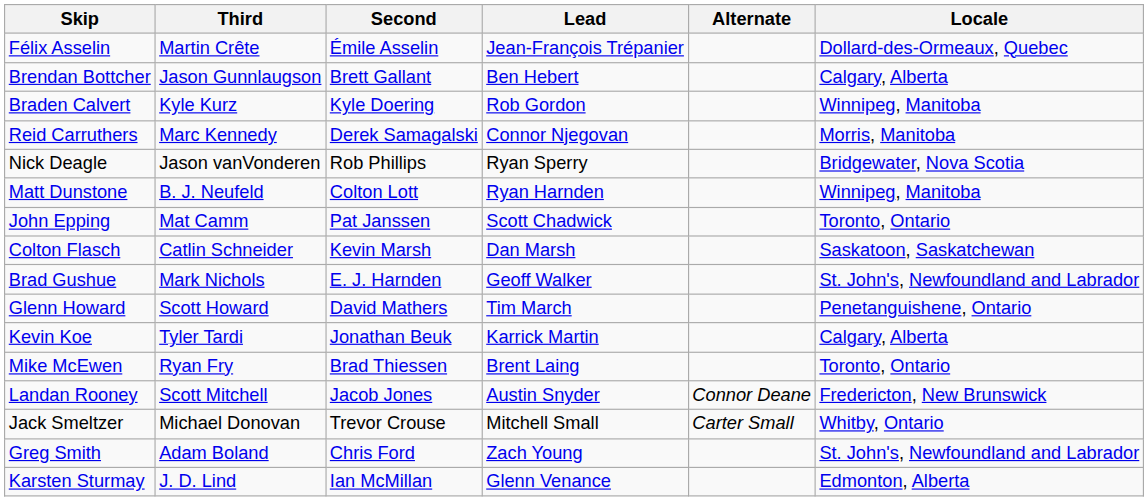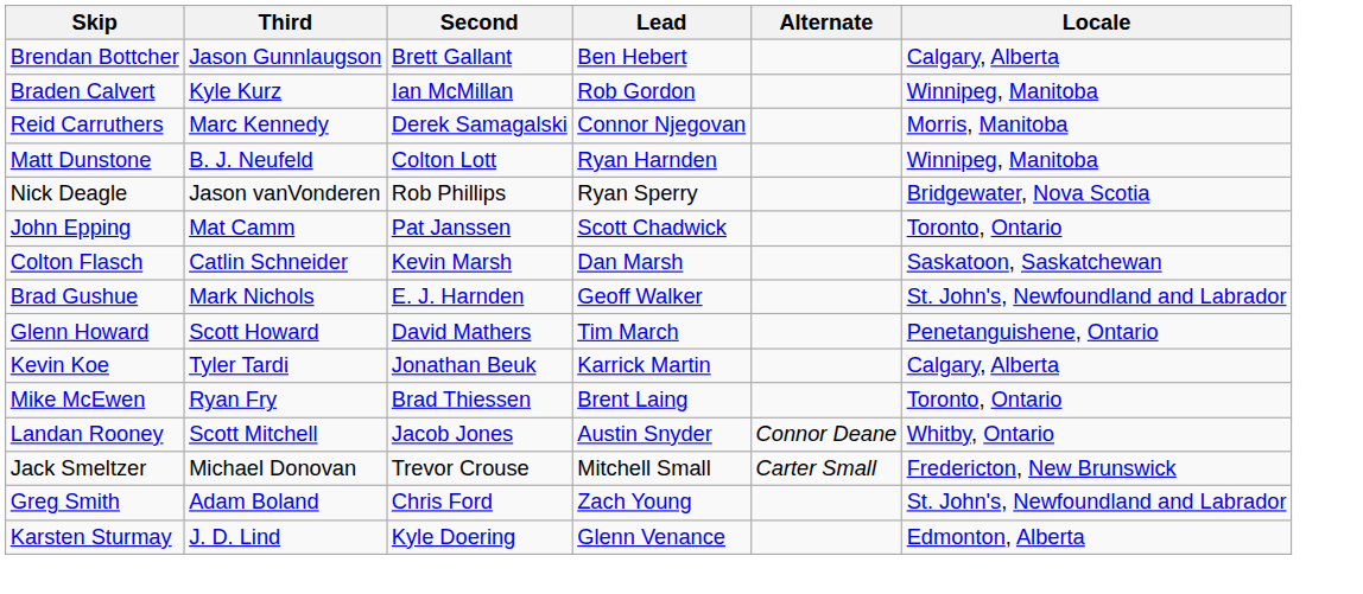 <table class="wikitable">
 <tr>
 <th scope="col">Skip</th>
 <th scope="col">Third</th>
 <th scope="col">Second</th>
 <th scope="col">Lead</th>
 <th scope="col">Alternate</th>
 <th scope="col">Locale</th>
-</tr>
-<tr>
-<td><a href='#'>Félix Asselin</a></td>
-<td><a href='#'>Martin Crête</a></td>
-<td><a href='#'>Émile Asselin</a></td>
-<td><a href='#'>Jean-François Trépanier</a></td>
-<td></td>
-<td> <a href='#'>Dollard-des-Ormeaux</a>, <a href='#'>Quebec</a></td>
 </tr>
 <tr>
 <td><a href='#'>Brendan Bottcher</a></td>
 <td><a href='#'>Jason Gunnlaugson</a></td>
 <td><a href='#'>Brett Gallant</a></td>
 <td><a href='#'>Ben Hebert</a></td>
 <td></td>
 <td> <a href='#'>Calgary</a>, <a href='#'>Alberta</a></td>
 </tr>
 <tr>
 <td><a href='#'>Braden Calvert</a></td>
 <td><a href='#'>Kyle Kurz</a></td>
-<td><a href='#'>Kyle Doering</a></td>
+<td><a href='#'>Ian McMillan</a></td>
 <td><a href='#'>Rob Gordon</a></td>
 <td></td>
 <td> <a href='#'>Winnipeg</a>, <a href='#'>Manitoba</a></td>
 </tr>
 <tr>
 <td><a href='#'>Reid Carruthers</a></td>
 <td><a href='#'>Marc Kennedy</a></td>
 <td><a href='#'>Derek Samagalski</a></td>
 <td><a href='#'>Connor Njegovan</a></td>
 <td></td>
 <td> <a href='#'>Morris</a>, <a href='#'>Manitoba</a></td>
 </tr>
 <tr>
+<td><a href='#'>Matt Dunstone</a></td>
+<td><a href='#'>B. J. Neufeld</a></td>
+<td><a href='#'>Colton Lott</a></td>
+<td><a href='#'>Ryan Harnden</a></td>
+<td></td>
+<td> <a href='#'>Winnipeg</a>, <a href='#'>Manitoba</a></td>
+</tr>
+<tr>
 <td>Nick Deagle</td>
 <td>Jason vanVonderen</td>
 <td>Rob Phillips</td>
 <td>Ryan Sperry</td>
 <td></td>
 <td> <a href='#'>Bridgewater</a>, <a href='#'>Nova Scotia</a></td>
-</tr>
-<tr>
-<td><a href='#'>Matt Dunstone</a></td>
-<td><a href='#'>B. J. Neufeld</a></td>
-<td><a href='#'>Colton Lott</a></td>
-<td><a href='#'>Ryan Harnden</a></td>
-<td></td>
-<td> <a href='#'>Winnipeg</a>, <a href='#'>Manitoba</a></td>
 </tr>
 <tr>
 <td><a href='#'>John Epping</a></td>
 <td><a href='#'>Mat Camm</a></td>
 <td><a href='#'>Pat Janssen</a></td>
 <td><a href='#'>Scott Chadwick</a></td>
 <td></td>
 <td> <a href='#'>Toronto</a>, <a href='#'>Ontario</a></td>
 </tr>
 <tr>
 <td><a href='#'>Colton Flasch</a></td>
 <td><a href='#'>Catlin Schneider</a></td>
 <td><a href='#'>Kevin Marsh</a></td>
 <td><a href='#'>Dan Marsh</a></td>
 <td></td>
 <td> <a href='#'>Saskatoon</a>, <a href='#'>Saskatchewan</a></td>
 </tr>
 <tr>
 <td><a href='#'>Brad Gushue</a></td>
 <td><a href='#'>Mark Nichols</a></td>
 <td><a href='#'>E. J. Harnden</a></td>
 <td><a href='#'>Geoff Walker</a></td>
 <td></td>
 <td> <a href='#'>St. John's</a>, <a href='#'>Newfoundland and Labrador</a></td>
 </tr>
 <tr>
 <td><a href='#'>Glenn Howard</a></td>
 <td><a href='#'>Scott Howard</a></td>
 <td><a href='#'>David Mathers</a></td>
 <td><a href='#'>Tim March</a></td>
 <td></td>
 <td> <a href='#'>Penetanguishene</a>, <a href='#'>Ontario</a></td>
 </tr>
 <tr>
 <td><a href='#'>Kevin Koe</a></td>
 <td><a href='#'>Tyler Tardi</a></td>
 <td><a href='#'>Jonathan Beuk</a></td>
 <td><a href='#'>Karrick Martin</a></td>
 <td></td>
 <td> <a href='#'>Calgary</a>, <a href='#'>Alberta</a></td>
 </tr>
 <tr>
 <td><a href='#'>Mike McEwen</a></td>
 <td><a href='#'>Ryan Fry</a></td>
 <td><a href='#'>Brad Thiessen</a></td>
 <td><a href='#'>Brent Laing</a></td>
 <td></td>
 <td> <a href='#'>Toronto</a>, <a href='#'>Ontario</a></td>
 </tr>
 <tr>
 <td><a href='#'>Landan Rooney</a></td>
 <td><a href='#'>Scott Mitchell</a></td>
 <td><a href='#'>Jacob Jones</a></td>
 <td><a href='#'>Austin Snyder</a></td>
 <td><em>Connor Deane</em></td>
-<td> <a href='#'>Fredericton</a>, <a href='#'>New Brunswick</a></td>
+<td> <a href='#'>Whitby</a>, <a href='#'>Ontario</a></td>
 </tr>
 <tr>
 <td>Jack Smeltzer</td>
 <td>Michael Donovan</td>
 <td>Trevor Crouse</td>
 <td>Mitchell Small</td>
 <td><em>Carter Small</em></td>
-<td> <a href='#'>Whitby</a>, <a href='#'>Ontario</a></td>
+<td> <a href='#'>Fredericton</a>, <a href='#'>New Brunswick</a></td>
 </tr>
 <tr>
 <td><a href='#'>Greg Smith</a></td>
 <td><a href='#'>Adam Boland</a></td>
 <td><a href='#'>Chris Ford</a></td>
 <td><a href='#'>Zach Young</a></td>
 <td></td>
 <td> <a href='#'>St. John's</a>, <a href='#'>Newfoundland and Labrador</a></td>
 </tr>
 <tr>
 <td><a href='#'>Karsten Sturmay</a></td>
 <td><a href='#'>J. D. Lind</a></td>
-<td><a href='#'>Ian McMillan</a></td>
+<td><a href='#'>Kyle Doering</a></td>
 <td><a href='#'>Glenn Venance</a></td>
 <td></td>
 <td> <a href='#'>Edmonton</a>, <a href='#'>Alberta</a></td>
 </tr>
 </table>
